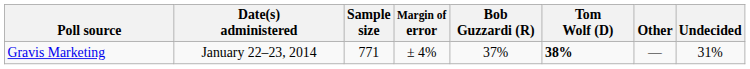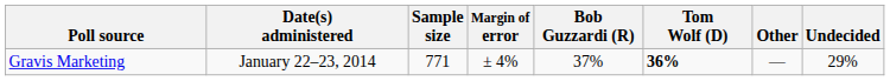 <table class="wikitable">
 <tr valign= bottom>
 <th style="width:190px;">Poll source</th>
 <th style="width:190px;">Date(s)<br>administered</th>
 <th class=small>Sample<br>size</th>
 <th><small>Margin of</small><br>error</th>
 <th style="width:100px;">Bob<br>Guzzardi (R)</th>
 <th style="width:100px;">Tom<br>Wolf (D)</th>
 <th style="width:40px;">Other</th>
 <th style="width:40px;">Undecided</th>
 </tr>
 <tr>
 <td><a href='#'>Gravis Marketing</a></td>
 <td align=center>January 22–23, 2014</td>
 <td align=center>771</td>
 <td align=center>± 4%</td>
 <td align=center>37%</td>
-<td><strong>38%</strong></td>
+<td><strong>36%</strong></td>
 <td align=center>—</td>
-<td align=center>31%</td>
+<td align=center>29%</td>
 </tr>
 </table>
